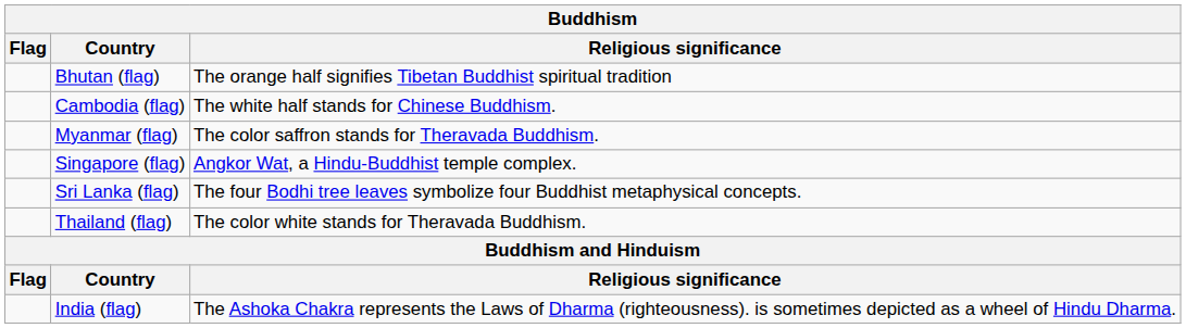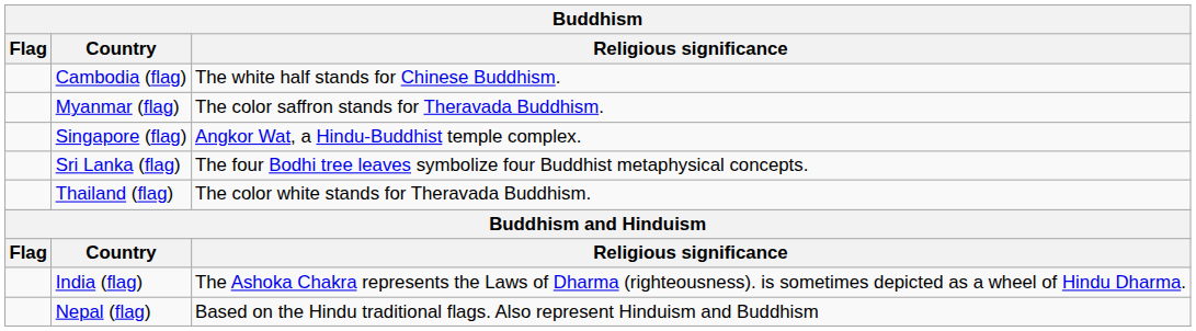 <table class="wikitable">
 <tr>
 <th colspan="3" style="text-align: center">Buddhism</th>
 </tr>
 <tr>
 <th><strong>Flag</strong></th>
 <th><strong>Country</strong></th>
 <th><strong>Religious significance</strong></th>
-</tr>
-<tr>
-<td></td>
-<td><a href='#'>Bhutan</a> (<a href='#'>flag</a>)</td>
-<td>The orange half signifies <a href='#'>Tibetan Buddhist</a> spiritual tradition</td>
 </tr>
 <tr>
 <td></td>
 <td><a href='#'>Cambodia</a> (<a href='#'>flag</a>)</td>
 <td>The white half stands for <a href='#'>Chinese Buddhism</a>.</td>
 </tr>
 <tr>
 <td></td>
 <td><a href='#'>Myanmar</a> (<a href='#'>flag</a>)</td>
 <td>The color saffron stands for <a href='#'>Theravada Buddhism</a>.</td>
 </tr>
 <tr>
 <td></td>
 <td><a href='#'>Singapore</a> (<a href='#'>flag</a>)</td>
 <td><a href='#'>Angkor Wat</a>, a <a href='#'>Hindu-Buddhist</a> temple complex.</td>
 </tr>
 <tr>
 <td></td>
 <td><a href='#'>Sri Lanka</a> (<a href='#'>flag</a>)</td>
 <td>The four <a href='#'>Bodhi tree leaves</a> symbolize four Buddhist metaphysical concepts.</td>
 </tr>
 <tr>
 <td></td>
 <td><a href='#'>Thailand</a> (<a href='#'>flag</a>)</td>
 <td>The color white stands for Theravada Buddhism.</td>
 </tr>
 <tr>
 <th colspan="3" style="text-align: center">Buddhism and Hinduism</th>
 </tr>
 <tr>
 <th><strong>Flag</strong></th>
 <th><strong>Country</strong></th>
 <th><strong>Religious significance</strong></th>
 </tr>
 <tr>
 <td></td>
 <td><a href='#'>India</a> (<a href='#'>flag</a>)</td>
 <td>The <a href='#'>Ashoka Chakra</a> represents the Laws of <a href='#'>Dharma</a> (righteousness). is sometimes depicted as a wheel of <a href='#'>Hindu Dharma</a>.</td>
 </tr>
+<tr>
+<td></td>
+<td><a href='#'>Nepal</a> (<a href='#'>flag</a>)</td>
+<td>Based on the Hindu traditional flags. Also represent Hinduism and Buddhism</td>
+</tr>
 </table>
